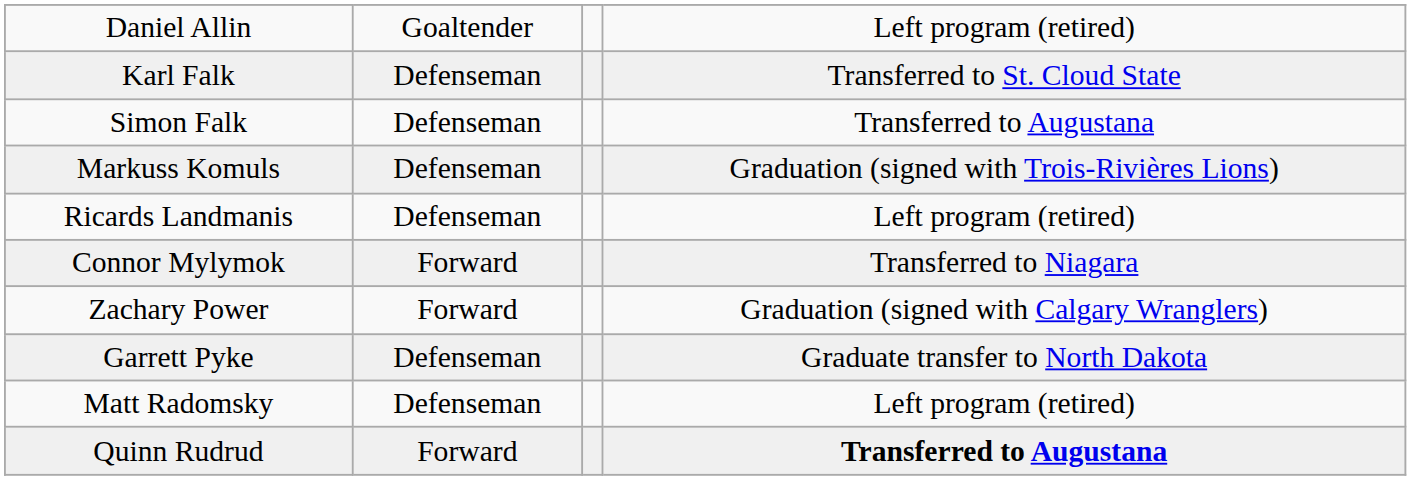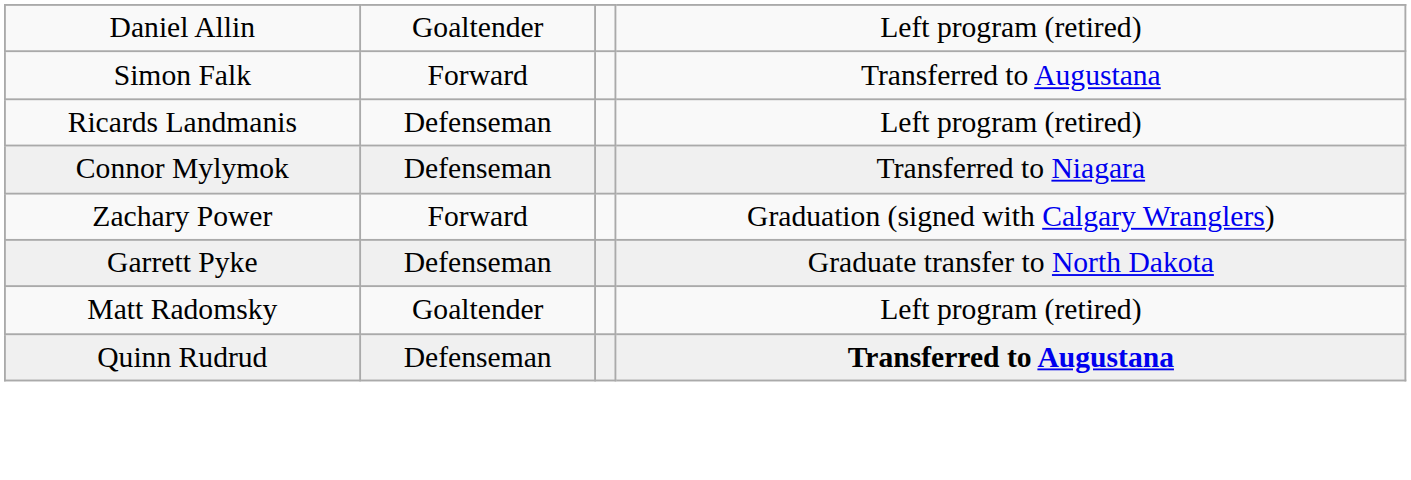 <table class="wikitable" width="60%">
 <tr align="center" bgcolor="">
 <td>Daniel Allin</td>
 <td>Goaltender</td>
 <td></td>
 <td>Left program (retired)</td>
 </tr>
-<tr align="center" bgcolor="f0f0f0">
-<td>Karl Falk</td>
-<td>Defenseman</td>
-<td></td>
-<td>Transferred to <a href='#'>St. Cloud State</a></td>
-</tr>
 <tr align="center" bgcolor="">
 <td>Simon Falk</td>
-<td>Defenseman</td>
+<td>Forward</td>
 <td></td>
 <td>Transferred to <a href='#'>Augustana</a></td>
-</tr>
-<tr align="center" bgcolor="f0f0f0">
-<td>Markuss Komuls</td>
-<td>Defenseman</td>
-<td></td>
-<td>Graduation (signed with <a href='#'>Trois-Rivières Lions</a>)</td>
 </tr>
 <tr align="center" bgcolor="">
 <td>Ricards Landmanis</td>
 <td>Defenseman</td>
 <td></td>
 <td>Left program (retired)</td>
 </tr>
 <tr align="center" bgcolor="f0f0f0">
 <td>Connor Mylymok</td>
-<td>Forward</td>
+<td>Defenseman</td>
 <td></td>
 <td>Transferred to <a href='#'>Niagara</a></td>
 </tr>
 <tr align="center" bgcolor="">
 <td>Zachary Power</td>
 <td>Forward</td>
 <td></td>
 <td>Graduation (signed with <a href='#'>Calgary Wranglers</a>)</td>
 </tr>
 <tr align="center" bgcolor="f0f0f0">
 <td>Garrett Pyke</td>
 <td>Defenseman</td>
 <td></td>
 <td>Graduate transfer to <a href='#'>North Dakota</a></td>
 </tr>
 <tr align="center" bgcolor="">
 <td>Matt Radomsky</td>
-<td>Defenseman</td>
+<td>Goaltender</td>
 <td></td>
 <td>Left program (retired)</td>
 </tr>
 <tr align="center" bgcolor="f0f0f0">
 <td>Quinn Rudrud</td>
-<td>Forward</td>
+<td>Defenseman</td>
 <td></td>
 <td><strong>Transferred to <a href='#'>Augustana</a></strong></td>
 </tr>
 </table>
